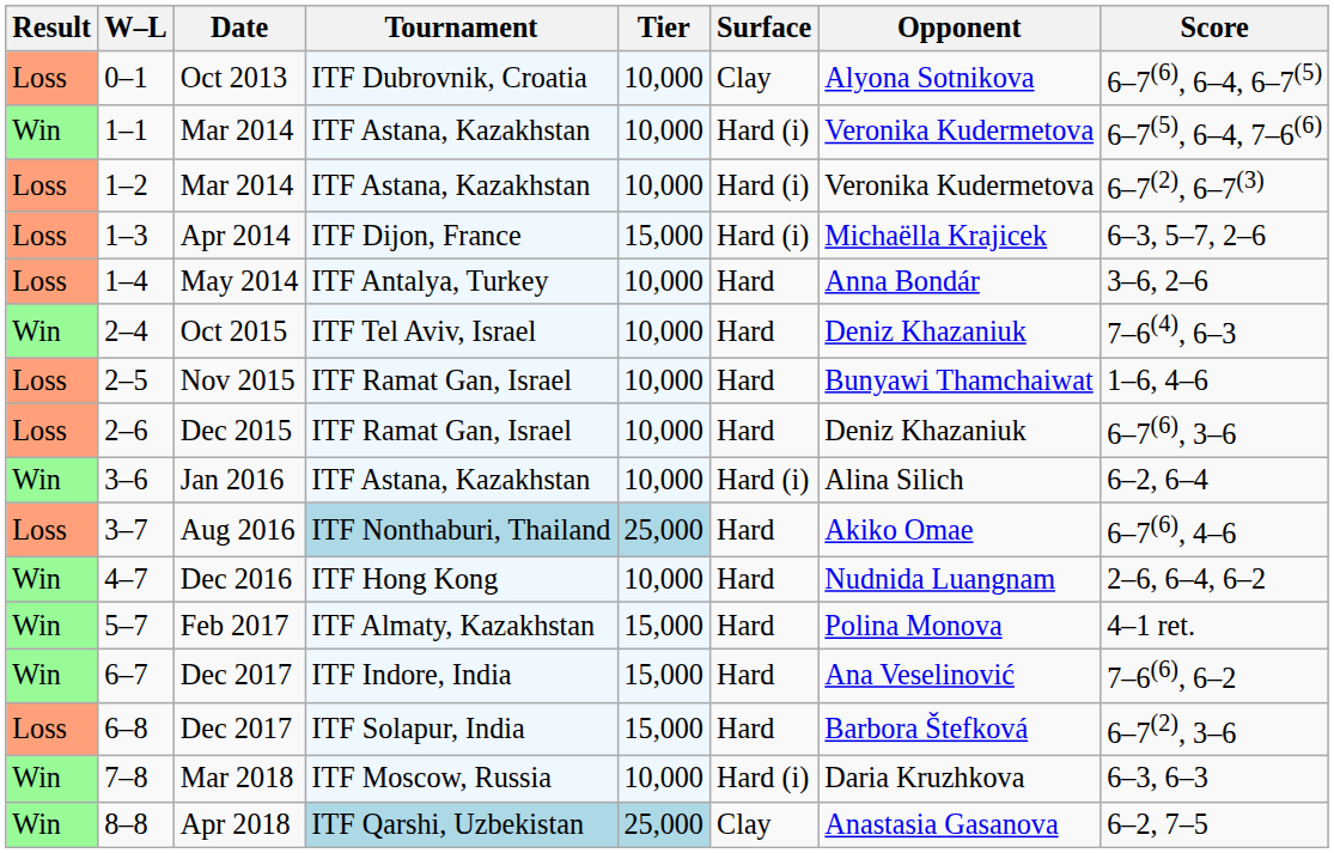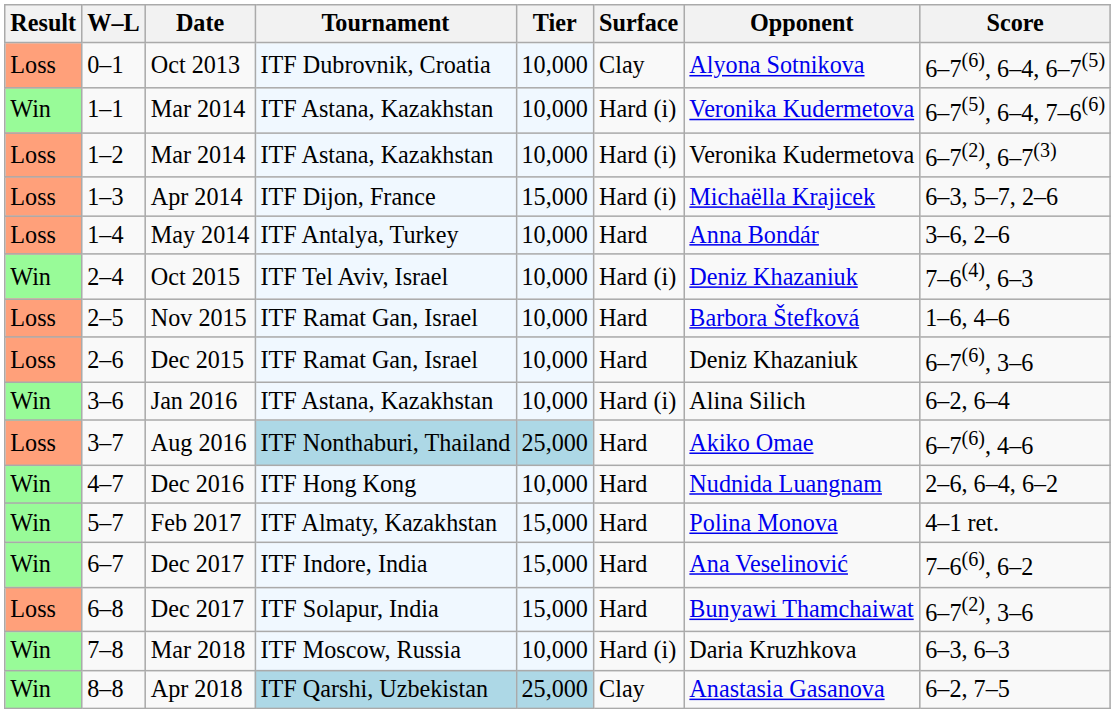 <table class="sortable wikitable">
 <tr>
 <th>Result</th>
 <th class="unsortable">W–L</th>
 <th>Date</th>
 <th>Tournament</th>
 <th>Tier</th>
 <th>Surface</th>
 <th>Opponent</th>
 <th class="unsortable">Score</th>
 </tr>
 <tr>
 <td style="background:#ffa07a;">Loss</td>
 <td>0–1</td>
 <td>Oct 2013</td>
 <td style="background:#f0f8ff;">ITF Dubrovnik, Croatia</td>
 <td style="background:#f0f8ff;">10,000</td>
 <td>Clay</td>
 <td> <a href='#'>Alyona Sotnikova</a></td>
 <td>6–7<sup>(6)</sup>, 6–4, 6–7<sup>(5)</sup></td>
 </tr>
 <tr>
 <td style="background:#98fb98;">Win</td>
 <td>1–1</td>
 <td>Mar 2014</td>
 <td style="background:#f0f8ff;">ITF Astana, Kazakhstan</td>
 <td style="background:#f0f8ff;">10,000</td>
 <td>Hard (i)</td>
 <td> <a href='#'>Veronika Kudermetova</a></td>
 <td>6–7<sup>(5)</sup>, 6–4, 7–6<sup>(6)</sup></td>
 </tr>
 <tr>
 <td style="background:#ffa07a;">Loss</td>
 <td>1–2</td>
 <td>Mar 2014</td>
 <td style="background:#f0f8ff;">ITF Astana, Kazakhstan</td>
 <td style="background:#f0f8ff;">10,000</td>
 <td>Hard (i)</td>
 <td> Veronika Kudermetova</td>
 <td>6–7<sup>(2)</sup>, 6–7<sup>(3)</sup></td>
 </tr>
 <tr>
 <td style="background:#ffa07a;">Loss</td>
 <td>1–3</td>
 <td>Apr 2014</td>
 <td style="background:#f0f8ff;">ITF Dijon, France</td>
 <td style="background:#f0f8ff;">15,000</td>
 <td>Hard (i)</td>
 <td> <a href='#'>Michaëlla Krajicek</a></td>
 <td>6–3, 5–7, 2–6</td>
 </tr>
 <tr>
 <td style="background:#ffa07a;">Loss</td>
 <td>1–4</td>
 <td>May 2014</td>
 <td style="background:#f0f8ff;">ITF Antalya, Turkey</td>
 <td style="background:#f0f8ff;">10,000</td>
 <td>Hard</td>
 <td> <a href='#'>Anna Bondár</a></td>
 <td>3–6, 2–6</td>
 </tr>
 <tr>
 <td style="background:#98fb98;">Win</td>
 <td>2–4</td>
 <td>Oct 2015</td>
 <td style="background:#f0f8ff;">ITF Tel Aviv, Israel</td>
 <td style="background:#f0f8ff;">10,000</td>
-<td>Hard</td>
+<td>Hard (i)</td>
 <td> <a href='#'>Deniz Khazaniuk</a></td>
 <td>7–6<sup>(4)</sup>, 6–3</td>
 </tr>
 <tr>
 <td style="background:#ffa07a;">Loss</td>
 <td>2–5</td>
 <td>Nov 2015</td>
 <td style="background:#f0f8ff;">ITF Ramat Gan, Israel</td>
 <td style="background:#f0f8ff;">10,000</td>
 <td>Hard</td>
-<td> <a href='#'>Bunyawi Thamchaiwat</a></td>
+<td> <a href='#'>Barbora Štefková</a></td>
 <td>1–6, 4–6</td>
 </tr>
 <tr>
 <td style="background:#ffa07a;">Loss</td>
 <td>2–6</td>
 <td>Dec 2015</td>
 <td style="background:#f0f8ff;">ITF Ramat Gan, Israel</td>
 <td style="background:#f0f8ff;">10,000</td>
 <td>Hard</td>
 <td> Deniz Khazaniuk</td>
 <td>6–7<sup>(6)</sup>, 3–6</td>
 </tr>
 <tr>
 <td style="background:#98fb98;">Win</td>
 <td>3–6</td>
 <td>Jan 2016</td>
 <td style="background:#f0f8ff;">ITF Astana, Kazakhstan</td>
 <td style="background:#f0f8ff;">10,000</td>
 <td>Hard (i)</td>
 <td> Alina Silich</td>
 <td>6–2, 6–4</td>
 </tr>
 <tr>
 <td style="background:#ffa07a;">Loss</td>
 <td>3–7</td>
 <td>Aug 2016</td>
 <td style="background:lightblue;">ITF Nonthaburi, Thailand</td>
 <td style="background:lightblue;">25,000</td>
 <td>Hard</td>
 <td> <a href='#'>Akiko Omae</a></td>
 <td>6–7<sup>(6)</sup>, 4–6</td>
 </tr>
 <tr>
 <td style="background:#98fb98;">Win</td>
 <td>4–7</td>
 <td>Dec 2016</td>
 <td style="background:#f0f8ff;">ITF Hong Kong</td>
 <td style="background:#f0f8ff;">10,000</td>
 <td>Hard</td>
 <td> <a href='#'>Nudnida Luangnam</a></td>
 <td>2–6, 6–4, 6–2</td>
 </tr>
 <tr>
 <td style="background:#98fb98;">Win</td>
 <td>5–7</td>
 <td>Feb 2017</td>
 <td style="background:#f0f8ff;">ITF Almaty, Kazakhstan</td>
 <td style="background:#f0f8ff;">15,000</td>
 <td>Hard</td>
 <td> <a href='#'>Polina Monova</a></td>
 <td>4–1 ret.</td>
 </tr>
 <tr>
 <td style="background:#98fb98;">Win</td>
 <td>6–7</td>
 <td>Dec 2017</td>
 <td style="background:#f0f8ff;">ITF Indore, India</td>
 <td style="background:#f0f8ff;">15,000</td>
 <td>Hard</td>
 <td> <a href='#'>Ana Veselinović</a></td>
 <td>7–6<sup>(6)</sup>, 6–2</td>
 </tr>
 <tr>
 <td style="background:#ffa07a;">Loss</td>
 <td>6–8</td>
 <td>Dec 2017</td>
 <td style="background:#f0f8ff;">ITF Solapur, India</td>
 <td style="background:#f0f8ff;">15,000</td>
 <td>Hard</td>
-<td> <a href='#'>Barbora Štefková</a></td>
+<td> <a href='#'>Bunyawi Thamchaiwat</a></td>
 <td>6–7<sup>(2)</sup>, 3–6</td>
 </tr>
 <tr>
 <td style="background:#98fb98;">Win</td>
 <td>7–8</td>
 <td>Mar 2018</td>
 <td style="background:#f0f8ff;">ITF Moscow, Russia</td>
 <td style="background:#f0f8ff;">10,000</td>
 <td>Hard (i)</td>
 <td> Daria Kruzhkova</td>
 <td>6–3, 6–3</td>
 </tr>
 <tr>
 <td style="background:#98fb98;">Win</td>
 <td>8–8</td>
 <td>Apr 2018</td>
 <td style="background:lightblue;">ITF Qarshi, Uzbekistan</td>
 <td style="background:lightblue;">25,000</td>
 <td>Clay</td>
 <td> <a href='#'>Anastasia Gasanova</a></td>
 <td>6–2, 7–5</td>
 </tr>
 </table>
